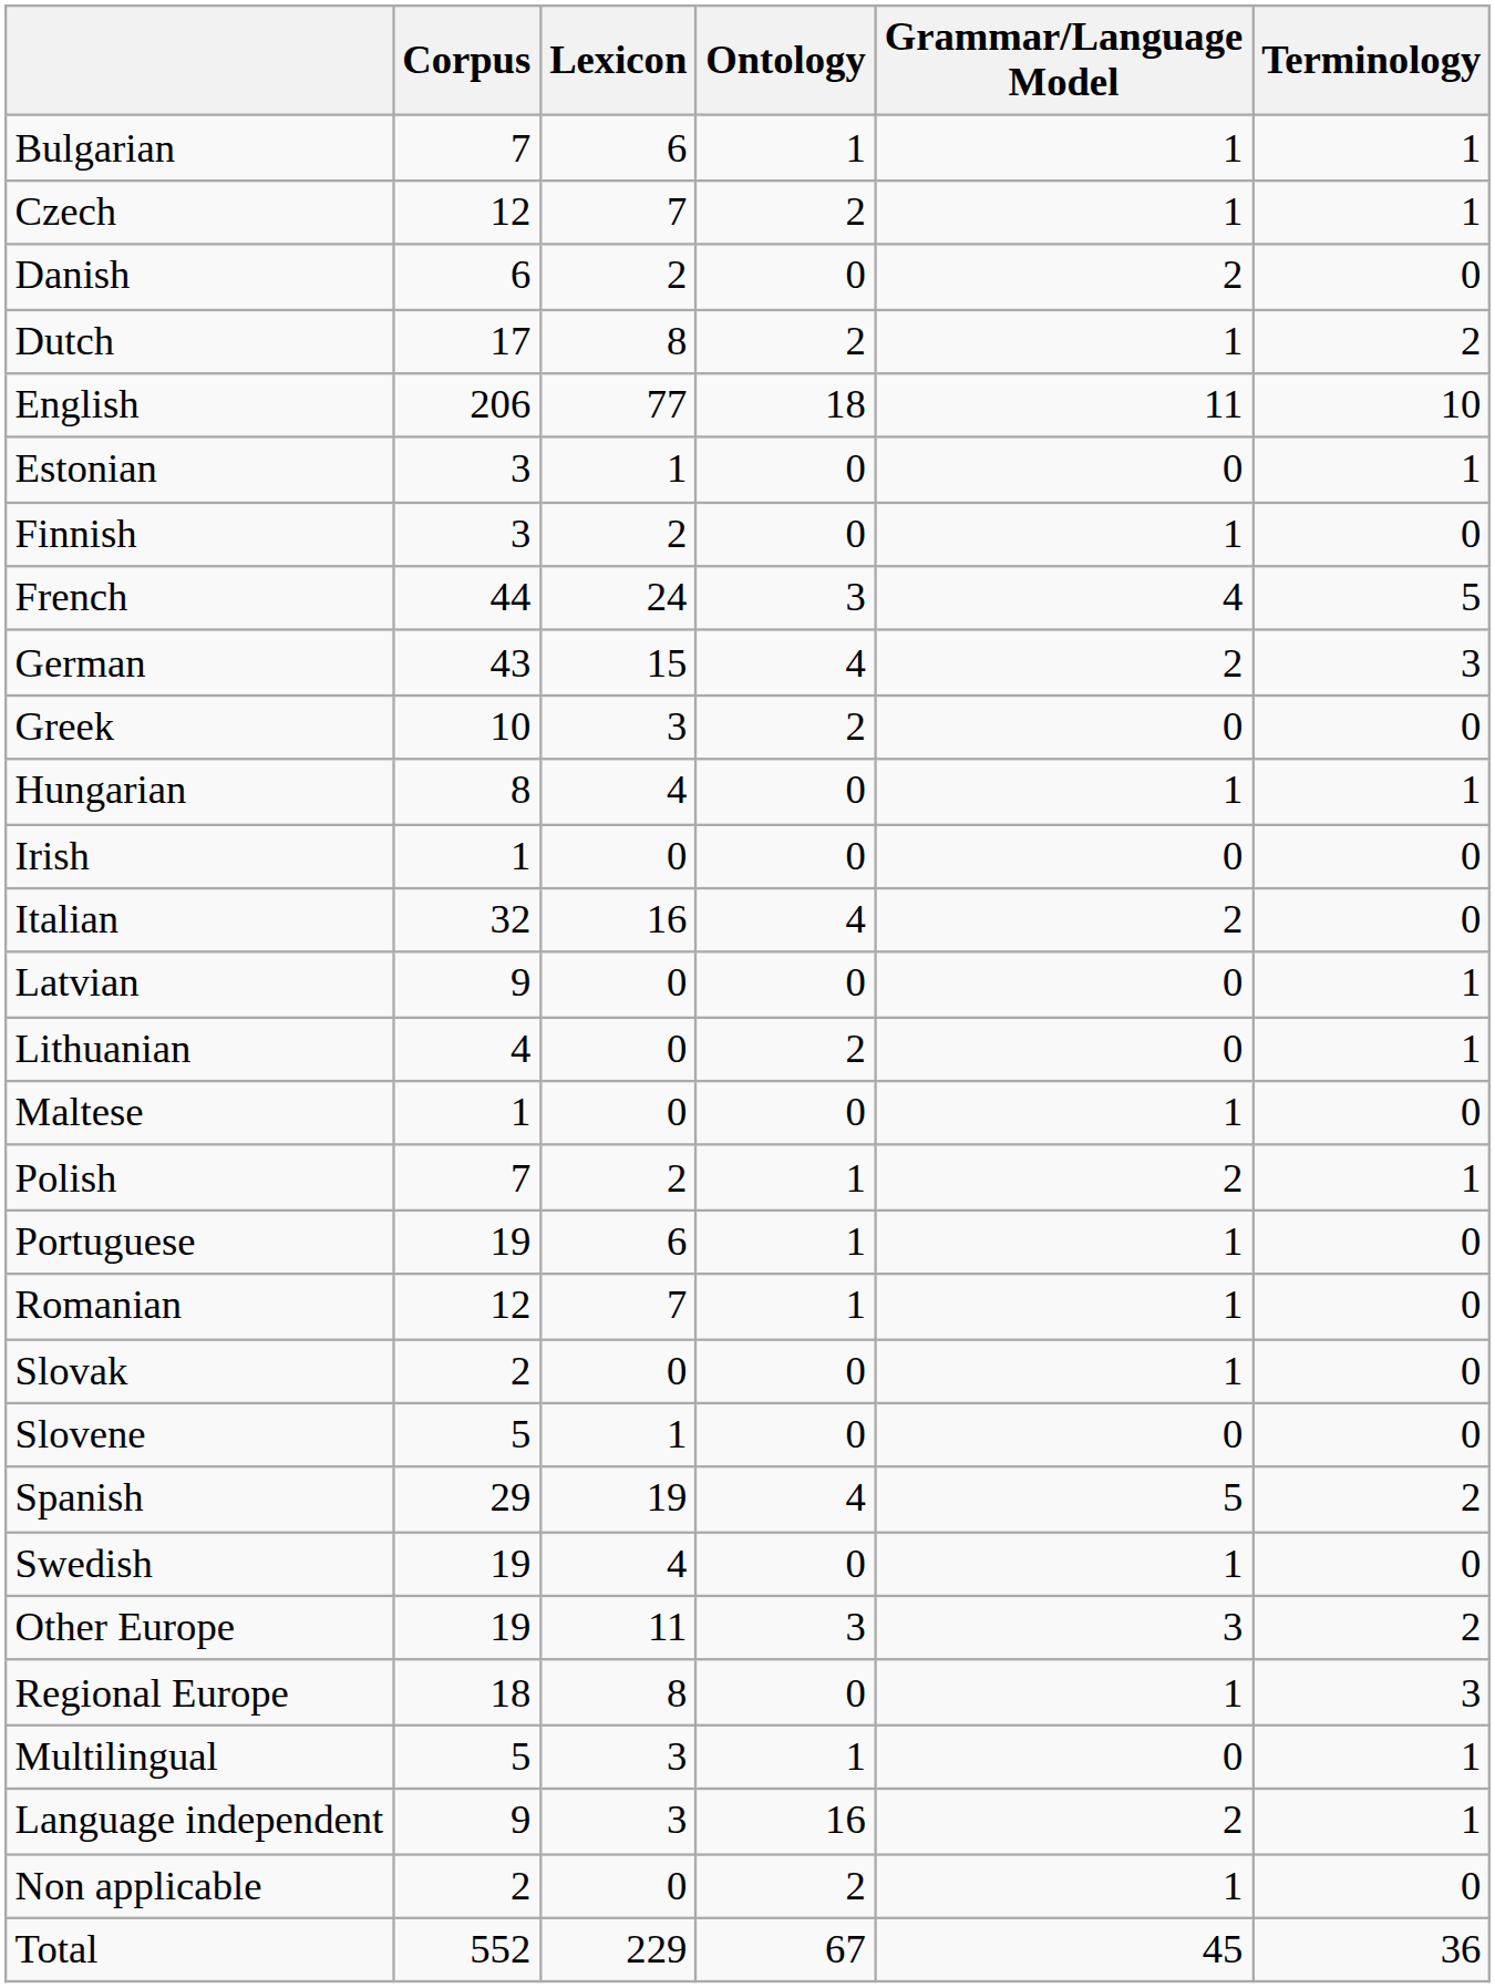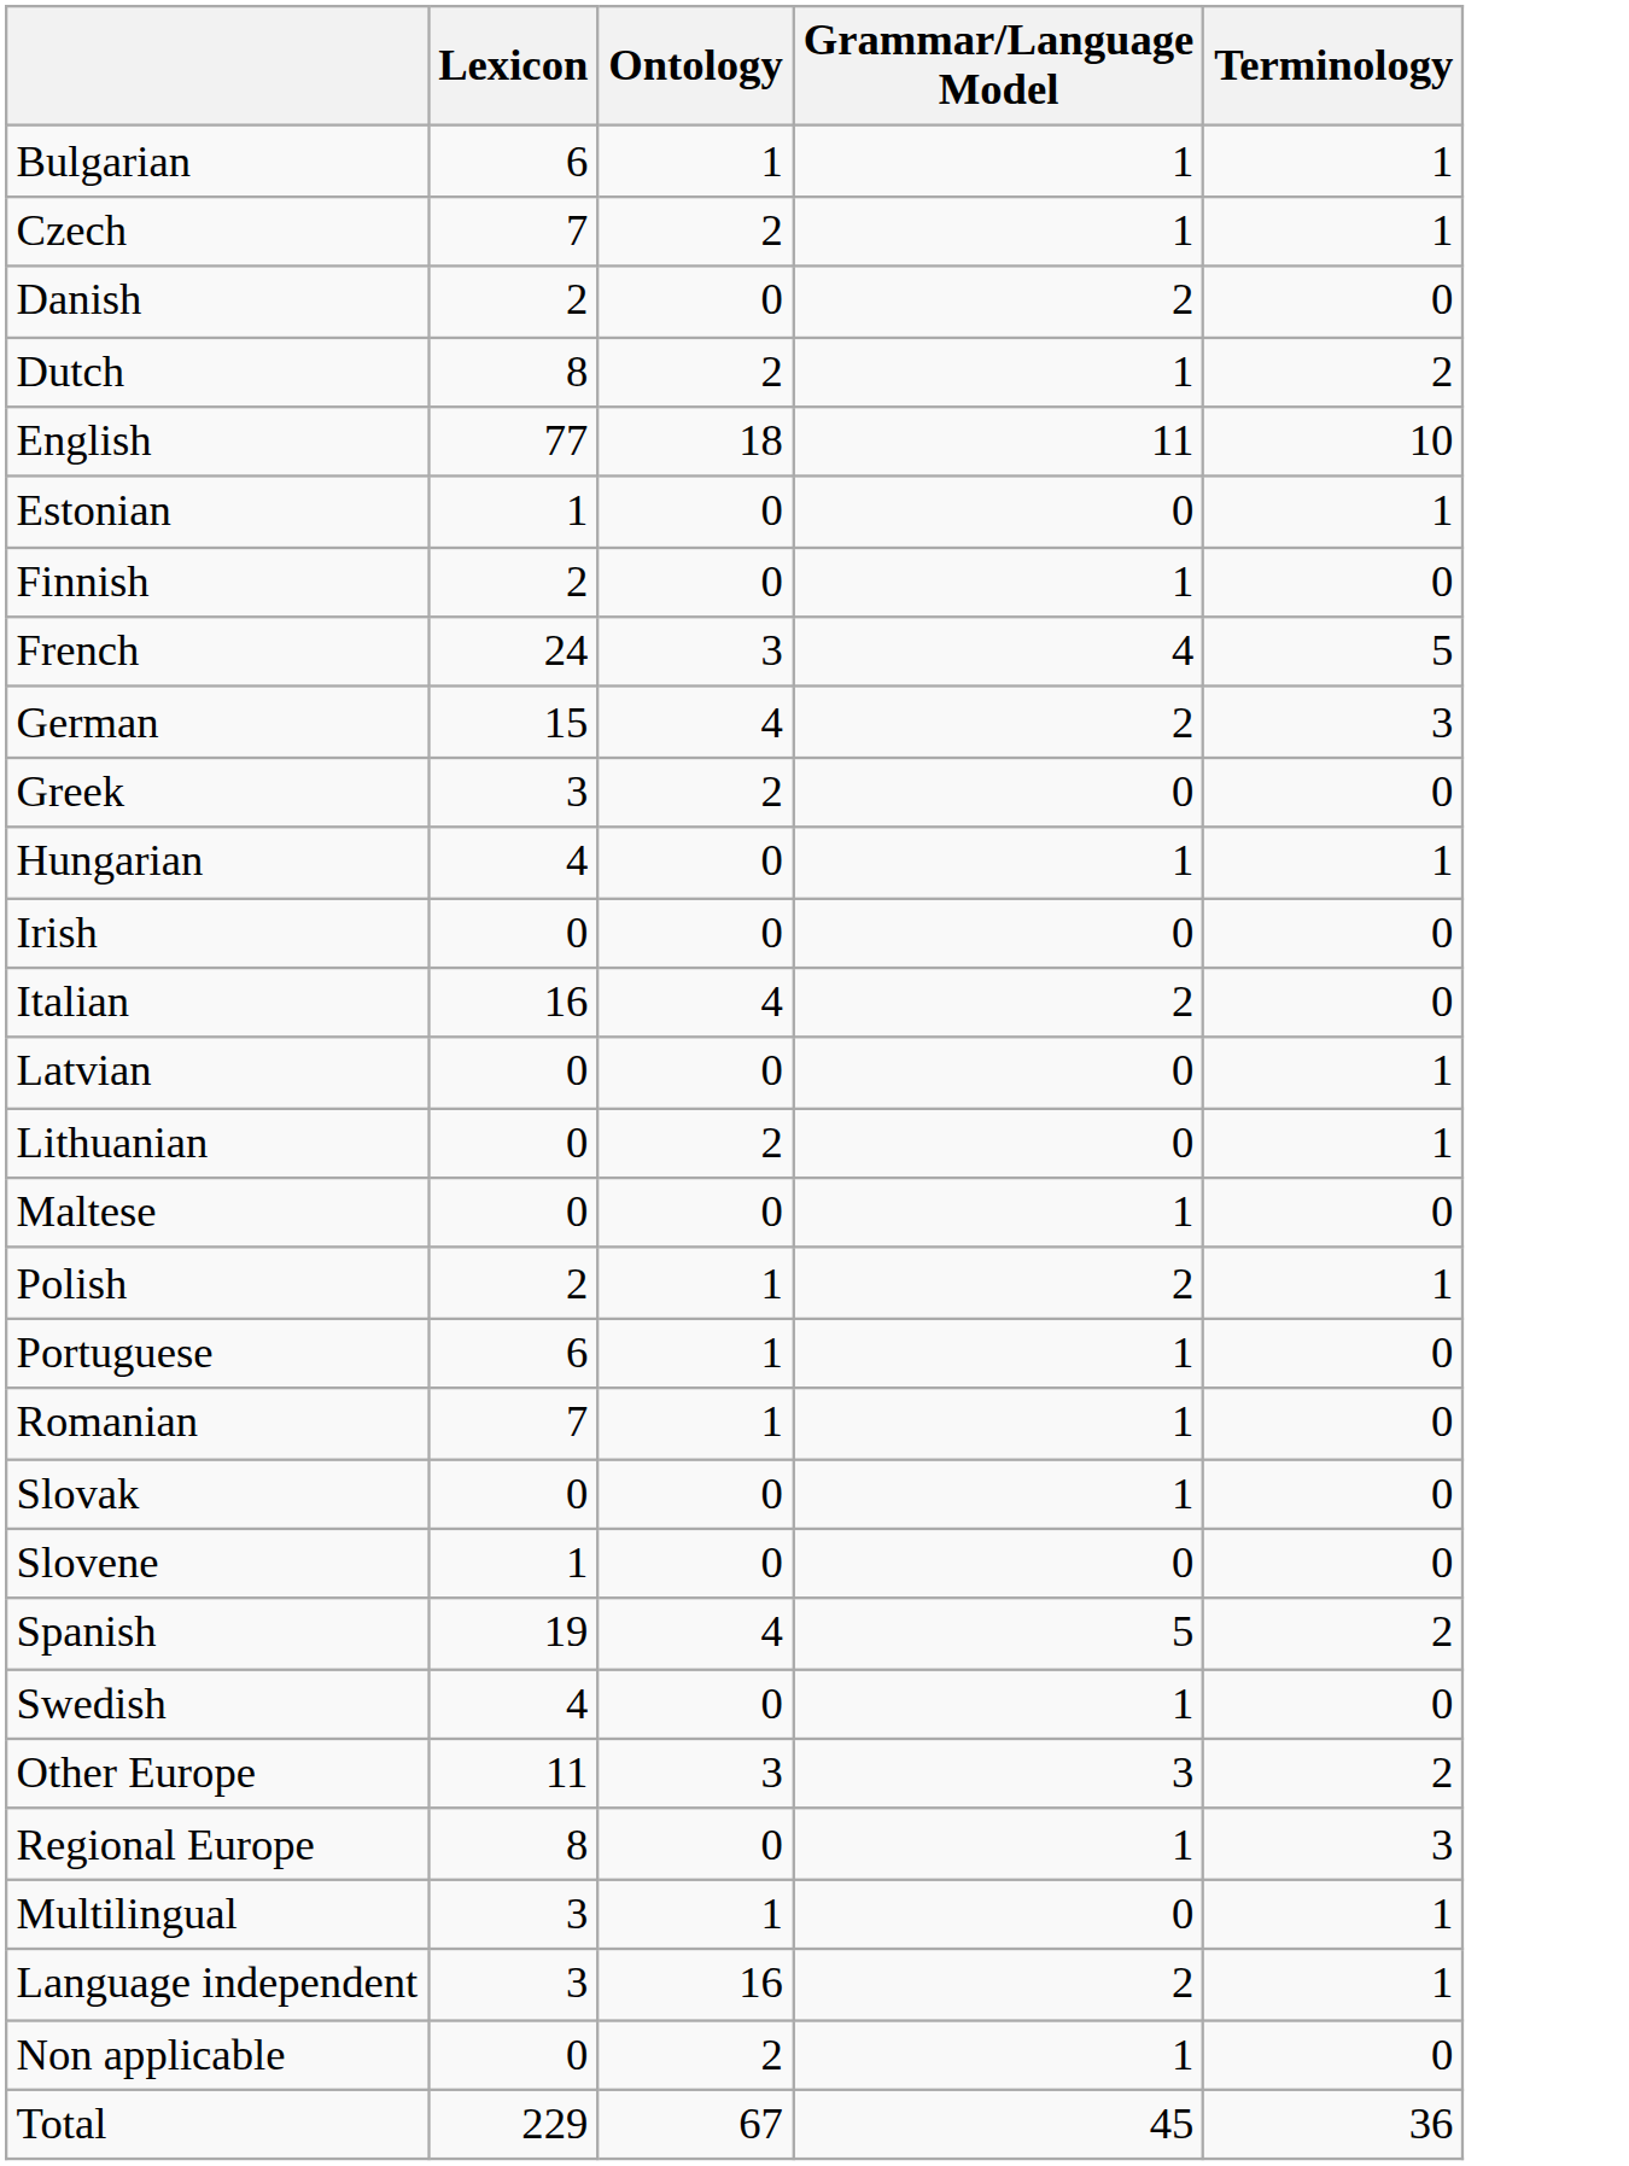 <table class="wikitable">
 <tr>
 <th></th>
-<th>Corpus</th>
 <th>Lexicon</th>
 <th>Ontology</th>
 <th>Grammar/Language<br>Model</th>
 <th>Terminology</th>
 </tr>
 <tr>
 <td>Bulgarian</td>
-<td align="right">7</td>
 <td align="right">6</td>
 <td align="right">1</td>
 <td align="right">1</td>
 <td align="right">1</td>
 </tr>
 <tr>
 <td>Czech</td>
-<td align="right">12</td>
 <td align="right">7</td>
 <td align="right">2</td>
 <td align="right">1</td>
 <td align="right">1</td>
 </tr>
 <tr>
 <td>Danish</td>
-<td align="right">6</td>
 <td align="right">2</td>
 <td align="right">0</td>
 <td align="right">2</td>
 <td align="right">0</td>
 </tr>
 <tr>
 <td>Dutch</td>
-<td align="right">17</td>
 <td align="right">8</td>
 <td align="right">2</td>
 <td align="right">1</td>
 <td align="right">2</td>
 </tr>
 <tr>
 <td>English</td>
-<td align="right">206</td>
 <td align="right">77</td>
 <td align="right">18</td>
 <td align="right">11</td>
 <td align="right">10</td>
 </tr>
 <tr>
 <td>Estonian</td>
-<td align="right">3</td>
 <td align="right">1</td>
 <td align="right">0</td>
 <td align="right">0</td>
 <td align="right">1</td>
 </tr>
 <tr>
 <td>Finnish</td>
-<td align="right">3</td>
 <td align="right">2</td>
 <td align="right">0</td>
 <td align="right">1</td>
 <td align="right">0</td>
 </tr>
 <tr>
 <td>French</td>
-<td align="right">44</td>
 <td align="right">24</td>
 <td align="right">3</td>
 <td align="right">4</td>
 <td align="right">5</td>
 </tr>
 <tr>
 <td>German</td>
-<td align="right">43</td>
 <td align="right">15</td>
 <td align="right">4</td>
 <td align="right">2</td>
 <td align="right">3</td>
 </tr>
 <tr>
 <td>Greek</td>
-<td align="right">10</td>
 <td align="right">3</td>
 <td align="right">2</td>
 <td align="right">0</td>
 <td align="right">0</td>
 </tr>
 <tr>
 <td>Hungarian</td>
-<td align="right">8</td>
 <td align="right">4</td>
 <td align="right">0</td>
 <td align="right">1</td>
 <td align="right">1</td>
 </tr>
 <tr>
 <td>Irish</td>
-<td align="right">1</td>
 <td align="right">0</td>
 <td align="right">0</td>
 <td align="right">0</td>
 <td align="right">0</td>
 </tr>
 <tr>
 <td>Italian</td>
-<td align="right">32</td>
 <td align="right">16</td>
 <td align="right">4</td>
 <td align="right">2</td>
 <td align="right">0</td>
 </tr>
 <tr>
 <td>Latvian</td>
-<td align="right">9</td>
 <td align="right">0</td>
 <td align="right">0</td>
 <td align="right">0</td>
 <td align="right">1</td>
 </tr>
 <tr>
 <td>Lithuanian</td>
-<td align="right">4</td>
 <td align="right">0</td>
 <td align="right">2</td>
 <td align="right">0</td>
 <td align="right">1</td>
 </tr>
 <tr>
 <td>Maltese</td>
-<td align="right">1</td>
 <td align="right">0</td>
 <td align="right">0</td>
 <td align="right">1</td>
 <td align="right">0</td>
 </tr>
 <tr>
 <td>Polish</td>
-<td align="right">7</td>
 <td align="right">2</td>
 <td align="right">1</td>
 <td align="right">2</td>
 <td align="right">1</td>
 </tr>
 <tr>
 <td>Portuguese</td>
-<td align="right">19</td>
 <td align="right">6</td>
 <td align="right">1</td>
 <td align="right">1</td>
 <td align="right">0</td>
 </tr>
 <tr>
 <td>Romanian</td>
-<td align="right">12</td>
 <td align="right">7</td>
 <td align="right">1</td>
 <td align="right">1</td>
 <td align="right">0</td>
 </tr>
 <tr>
 <td>Slovak</td>
-<td align="right">2</td>
 <td align="right">0</td>
 <td align="right">0</td>
 <td align="right">1</td>
 <td align="right">0</td>
 </tr>
 <tr>
 <td>Slovene</td>
-<td align="right">5</td>
 <td align="right">1</td>
 <td align="right">0</td>
 <td align="right">0</td>
 <td align="right">0</td>
 </tr>
 <tr>
 <td>Spanish</td>
-<td align="right">29</td>
 <td align="right">19</td>
 <td align="right">4</td>
 <td align="right">5</td>
 <td align="right">2</td>
 </tr>
 <tr>
 <td>Swedish</td>
-<td align="right">19</td>
 <td align="right">4</td>
 <td align="right">0</td>
 <td align="right">1</td>
 <td align="right">0</td>
 </tr>
 <tr>
 <td>Other Europe</td>
-<td align="right">19</td>
 <td align="right">11</td>
 <td align="right">3</td>
 <td align="right">3</td>
 <td align="right">2</td>
 </tr>
 <tr>
 <td>Regional Europe</td>
-<td align="right">18</td>
 <td align="right">8</td>
 <td align="right">0</td>
 <td align="right">1</td>
 <td align="right">3</td>
 </tr>
 <tr>
 <td>Multilingual</td>
-<td align="right">5</td>
 <td align="right">3</td>
 <td align="right">1</td>
 <td align="right">0</td>
 <td align="right">1</td>
 </tr>
 <tr>
 <td>Language independent</td>
-<td align="right">9</td>
 <td align="right">3</td>
 <td align="right">16</td>
 <td align="right">2</td>
 <td align="right">1</td>
 </tr>
 <tr>
 <td>Non applicable</td>
-<td align="right">2</td>
 <td align="right">0</td>
 <td align="right">2</td>
 <td align="right">1</td>
 <td align="right">0</td>
 </tr>
 <tr>
 <td>Total</td>
-<td align="right">552</td>
 <td align="right">229</td>
 <td align="right">67</td>
 <td align="right">45</td>
 <td align="right">36</td>
 </tr>
 </table>
